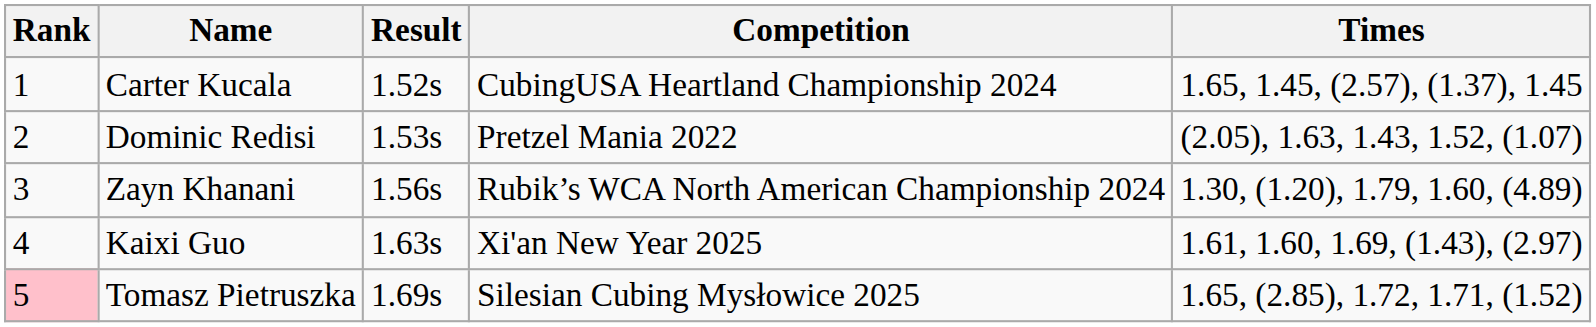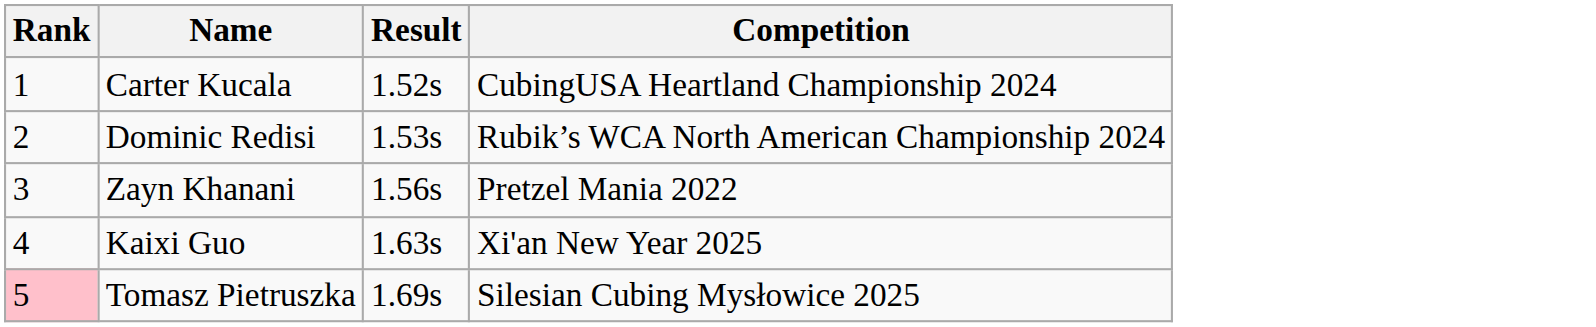 <table class="wikitable">
 <tr>
 <th>Rank</th>
 <th>Name</th>
 <th>Result</th>
 <th>Competition</th>
-<th>Times</th>
 </tr>
 <tr>
 <td>1</td>
 <td> Carter Kucala</td>
 <td>1.52s</td>
 <td> CubingUSA Heartland Championship 2024</td>
-<td>1.65, 1.45, (2.57), (1.37), 1.45</td>
 </tr>
 <tr>
 <td>2</td>
 <td> Dominic Redisi</td>
 <td>1.53s</td>
-<td> Pretzel Mania 2022</td>
-<td>(2.05), 1.63, 1.43, 1.52, (1.07)</td>
+<td> Rubik’s WCA North American Championship 2024</td>
 </tr>
 <tr>
 <td>3</td>
 <td> Zayn Khanani</td>
 <td>1.56s</td>
-<td> Rubik’s WCA North American Championship 2024</td>
-<td>1.30, (1.20), 1.79, 1.60, (4.89)</td>
+<td> Pretzel Mania 2022</td>
 </tr>
 <tr>
 <td>4</td>
 <td> Kaixi Guo</td>
 <td>1.63s</td>
 <td> Xi'an New Year 2025</td>
-<td>1.61, 1.60, 1.69, (1.43), (2.97)</td>
 </tr>
 <tr>
 <td style="background: pink;">5</td>
 <td> Tomasz Pietruszka</td>
 <td>1.69s</td>
 <td> Silesian Cubing Mysłowice 2025</td>
-<td>1.65, (2.85), 1.72, 1.71, (1.52)</td>
 </tr>
 </table>
